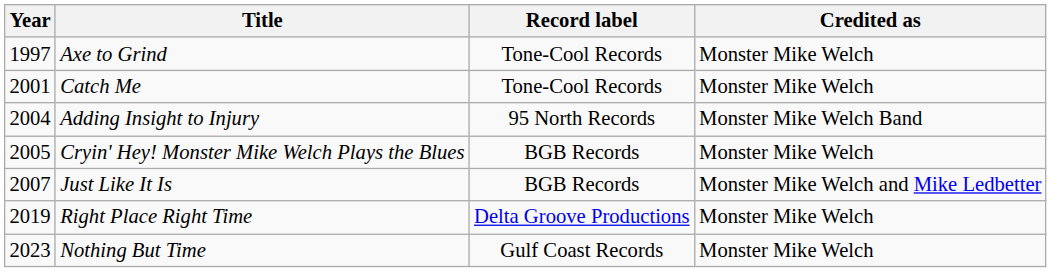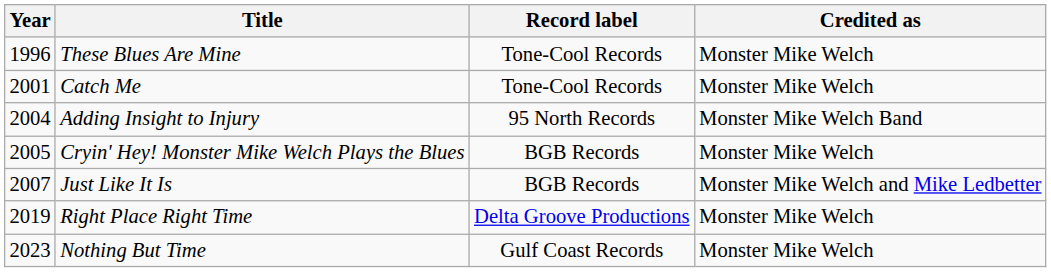 <table class="wikitable sortable">
 <tr>
 <th>Year</th>
 <th>Title</th>
 <th>Record label</th>
 <th>Credited as</th>
 </tr>
 <tr>
-<td>1997</td>
-<td><em>Axe to Grind</em></td>
+<td>1996</td>
+<td><em>These Blues Are Mine</em></td>
 <td align="center">Tone-Cool Records</td>
 <td>Monster Mike Welch</td>
 </tr>
 <tr>
 <td>2001</td>
 <td><em>Catch Me</em></td>
 <td align="center">Tone-Cool Records</td>
 <td>Monster Mike Welch</td>
 </tr>
 <tr>
 <td>2004</td>
 <td><em>Adding Insight to Injury</em></td>
 <td align="center">95 North Records</td>
 <td>Monster Mike Welch Band</td>
 </tr>
 <tr>
 <td>2005</td>
 <td><em>Cryin' Hey! Monster Mike Welch Plays the Blues</em></td>
 <td align="center">BGB Records</td>
 <td>Monster Mike Welch</td>
 </tr>
 <tr>
 <td>2007</td>
 <td><em>Just Like It Is</em></td>
 <td align="center">BGB Records</td>
 <td>Monster Mike Welch and <a href='#'>Mike Ledbetter</a></td>
 </tr>
 <tr>
 <td>2019</td>
 <td><em>Right Place Right Time</em></td>
 <td align="center"><a href='#'>Delta Groove Productions</a></td>
 <td>Monster Mike Welch</td>
 </tr>
 <tr>
 <td>2023</td>
 <td><em>Nothing But Time</em></td>
 <td align="center">Gulf Coast Records</td>
 <td>Monster Mike Welch</td>
 </tr>
 </table>
